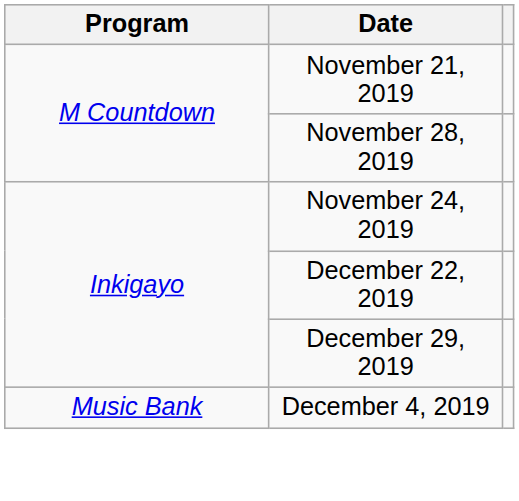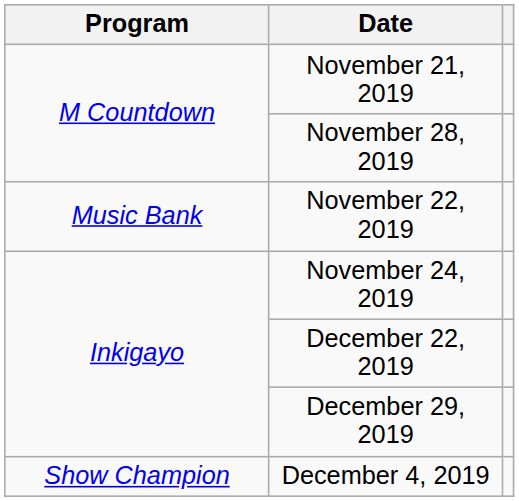 <table class="wikitable" style="text-align:center;">
 <tr>
 <th style="width:160px;">Program</th>
 <th style="width:140px;">Date</th>
 <th></th>
 </tr>
 <tr>
 <td rowspan="2"><em><a href='#'>M Countdown</a></em></td>
 <td>November 21, 2019</td>
 <td></td>
 </tr>
 <tr>
 <td>November 28, 2019</td>
 <td></td>
 </tr>
 <tr>
+<td rowspan="1"><em><a href='#'>Music Bank</a></em></td>
+<td>November 22, 2019</td>
+<td></td>
+</tr>
+<tr>
 <td rowspan="3"><em><a href='#'>Inkigayo</a></em></td>
 <td>November 24, 2019</td>
 <td></td>
 </tr>
 <tr>
 <td>December 22, 2019</td>
 <td></td>
 </tr>
 <tr>
 <td>December 29, 2019</td>
 <td></td>
 </tr>
 <tr>
-<td rowspan="1"><em><a href='#'>Music Bank</a></em></td>
+<td><em><a href='#'>Show Champion</a></em></td>
 <td>December 4, 2019</td>
 <td></td>
 </tr>
 </table>
